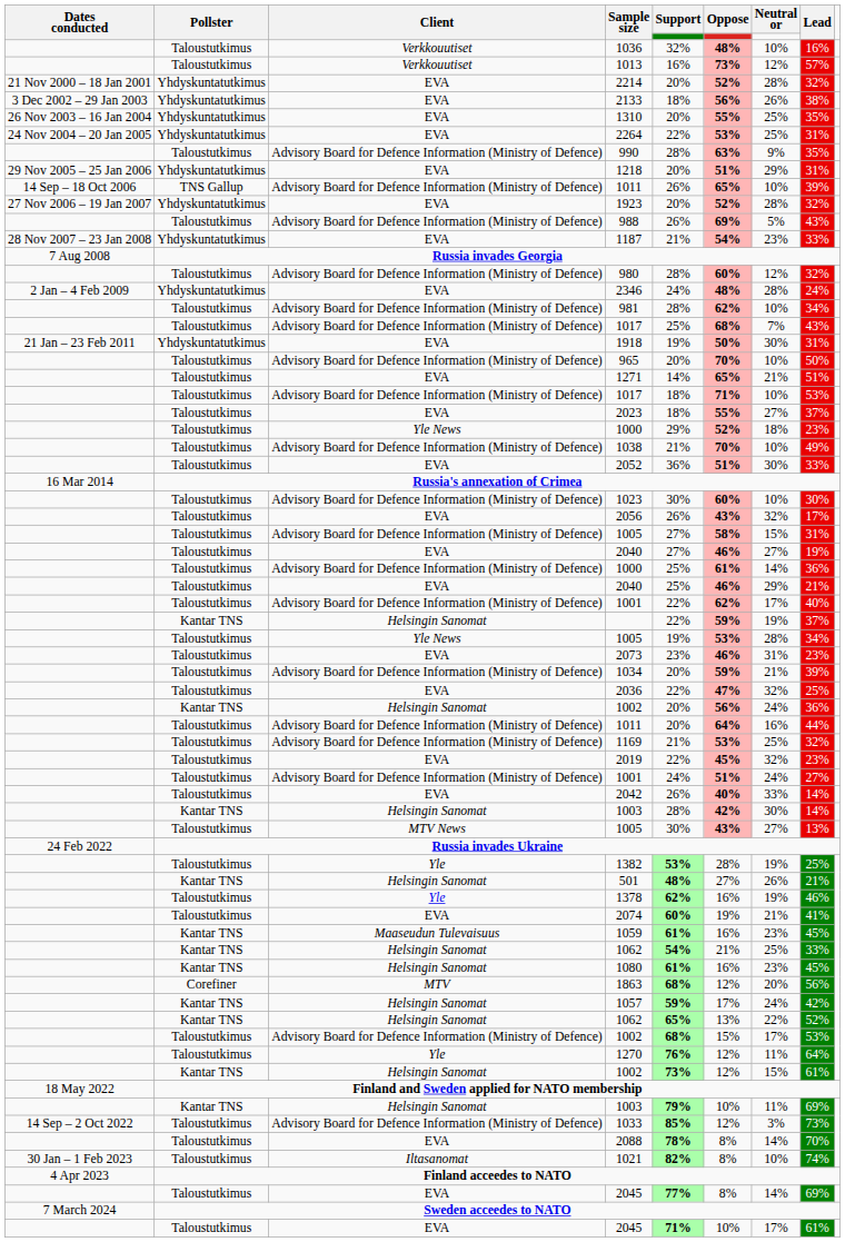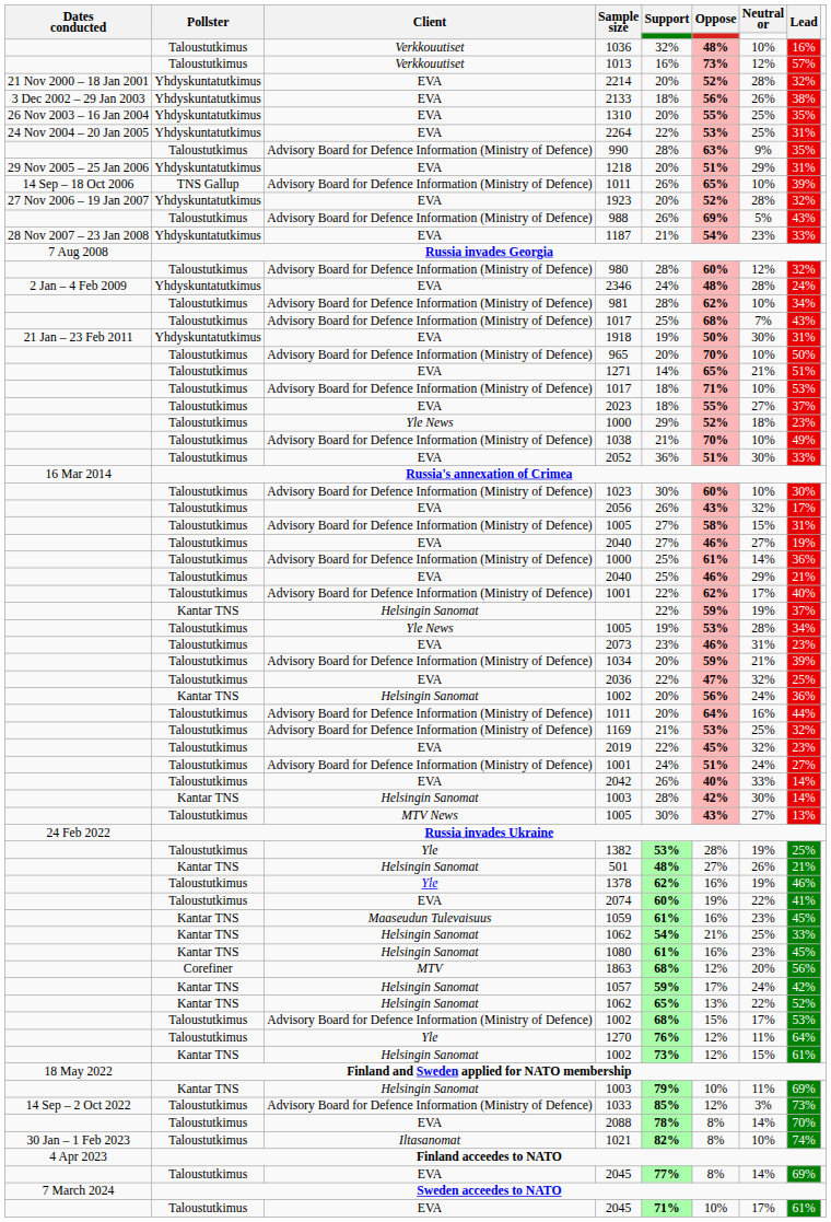 <table class="wikitable sortable mw-datatable mw-collapsible" style="text-align:center;line-height:14px;">
 <tr>
 <th scope="col" rowspan="2">Dates<br>conducted</th>
 <th scope="col" rowspan="2">Pollster</th>
 <th scope="col" rowspan="2">Client</th>
 <th scope="col" rowspan="2" class="unsortable">Sample<br>size</th>
 <th scope="col" data-sort-type="number">Support</th>
 <th scope="col" data-sort-type="number">Oppose</th>
 <th scope="col" data-sort-type="number">Neutral<br>or </th>
 <th scope="col" rowspan="2" data-sort-type="number">Lead</th>
 </tr>
 <tr>
 <th scope="col" data-sort-type="number" style="background:green;"></th>
 <th scope="col" data-sort-type="number" style="background:#dc241f;"></th>
 </tr>
 <tr>
 <td></td>
 <td>Taloustutkimus</td>
 <td><em>Verkkouutiset</em></td>
 <td>1036</td>
 <td>32%</td>
 <td style="background:#ffb6b6;"><strong>48%</strong></td>
 <td>10%</td>
 <td style="background:#e90000; color:white;" data-sort-value="-16%">16%</td>
 <td></td>
 </tr>
 <tr>
 <td></td>
 <td>Taloustutkimus</td>
 <td><em>Verkkouutiset</em></td>
 <td>1013</td>
 <td>16%</td>
 <td style="background:#ffb6b6;"><strong>73%</strong></td>
 <td>12%</td>
 <td style="background:#e90000; color:white;" data-sort-value="-57%">57%</td>
 <td></td>
 </tr>
 <tr>
 <td data-sort-value="2001-01-18">21 Nov 2000 – 18 Jan 2001</td>
 <td>Yhdyskuntatutkimus</td>
 <td>EVA</td>
 <td>2214</td>
 <td>20%</td>
 <td style="background:#ffb6b6;"><strong>52%</strong></td>
 <td>28%</td>
 <td style="background:#e90000; color:white;" data-sort-value="-32%">32%</td>
 <td></td>
 </tr>
 <tr>
 <td data-sort-value="2003-01-29">3 Dec 2002 – 29 Jan 2003</td>
 <td>Yhdyskuntatutkimus</td>
 <td>EVA</td>
 <td>2133</td>
 <td>18%</td>
 <td style="background:#ffb6b6;"><strong>56%</strong></td>
 <td>26%</td>
 <td style="background:#e90000; color:white;" data-sort-value="-38%">38%</td>
 <td></td>
 </tr>
 <tr>
 <td data-sort-value="2004-01-16">26 Nov 2003 – 16 Jan 2004</td>
 <td>Yhdyskuntatutkimus</td>
 <td>EVA</td>
 <td>1310<br></td>
 <td>20%</td>
 <td style="background:#ffb6b6;"><strong>55%</strong></td>
 <td>25%</td>
 <td style="background:#e90000; color:white;" data-sort-value="-35%">35%</td>
 <td></td>
 </tr>
 <tr>
 <td data-sort-value="2005-01-20">24 Nov 2004 – 20 Jan 2005</td>
 <td>Yhdyskuntatutkimus</td>
 <td>EVA</td>
 <td>2264<br></td>
 <td>22%</td>
 <td style="background:#ffb6b6;"><strong>53%</strong></td>
 <td>25%</td>
 <td style="background:#e90000; color:white;" data-sort-value="-31%">31%</td>
 <td></td>
 </tr>
 <tr>
 <td></td>
 <td>Taloustutkimus</td>
 <td>Advisory Board for Defence Information (Ministry of Defence)</td>
 <td>990</td>
 <td>28%</td>
 <td style="background:#ffb6b6;"><strong>63%</strong></td>
 <td>9%</td>
 <td style="background:#e90000; color:white;" data-sort-value="-35%">35%</td>
 <td></td>
 </tr>
 <tr>
 <td data-sort-value="2006-01-25">29 Nov 2005 – 25 Jan 2006</td>
 <td>Yhdyskuntatutkimus</td>
 <td>EVA</td>
 <td>1218<br></td>
 <td>20%</td>
 <td style="background:#ffb6b6;"><strong>51%</strong></td>
 <td>29%</td>
 <td style="background:#e90000; color:white;" data-sort-value="-31%">31%</td>
 <td></td>
 </tr>
 <tr>
 <td data-sort-value="2006-10-18">14 Sep – 18 Oct 2006</td>
 <td>TNS Gallup</td>
 <td>Advisory Board for Defence Information (Ministry of Defence)</td>
 <td>1011</td>
 <td>26%</td>
 <td style="background:#ffb6b6;"><strong>65%</strong></td>
 <td>10%</td>
 <td style="background:#e90000; color:white;" data-sort-value="-39%">39%</td>
 <td></td>
 </tr>
 <tr>
 <td data-sort-value="2007-01-19">27 Nov 2006 – 19 Jan 2007</td>
 <td>Yhdyskuntatutkimus</td>
 <td>EVA</td>
 <td>1923</td>
 <td>20%</td>
 <td style="background:#ffb6b6;"><strong>52%</strong></td>
 <td>28%</td>
 <td style="background:#e90000; color:white;" data-sort-value="-32%">32%</td>
 <td></td>
 </tr>
 <tr>
 <td></td>
 <td>Taloustutkimus</td>
 <td>Advisory Board for Defence Information (Ministry of Defence)</td>
 <td>988</td>
 <td>26%</td>
 <td style="background:#ffb6b6;"><strong>69%</strong></td>
 <td>5%</td>
 <td style="background:#e90000; color:white;" data-sort-value="-43%">43%</td>
 <td></td>
 </tr>
 <tr>
 <td data-sort-value="2008-01-23">28 Nov 2007 – 23 Jan 2008</td>
 <td>Yhdyskuntatutkimus</td>
 <td>EVA</td>
 <td>1187</td>
 <td>21%</td>
 <td style="background:#ffb6b6;"><strong>54%</strong></td>
 <td>23%</td>
 <td style="background:#e90000; color:white;" data-sort-value="-33%">33%</td>
 <td></td>
 </tr>
 <tr>
 <td scope="row">7 Aug 2008</td>
 <td colspan="8"><strong><a href='#'>Russia invades Georgia</a></strong></td>
 </tr>
 <tr>
 <td></td>
 <td>Taloustutkimus</td>
 <td>Advisory Board for Defence Information (Ministry of Defence)</td>
 <td>980</td>
 <td>28%</td>
 <td style="background:#ffb6b6;"><strong>60%</strong></td>
 <td>12%</td>
 <td style="background:#e90000; color:white;" data-sort-value="-32%">32%</td>
 <td></td>
 </tr>
 <tr>
 <td data-sort-value="2009-02-04">2 Jan – 4 Feb 2009</td>
 <td>Yhdyskuntatutkimus</td>
 <td>EVA</td>
 <td>2346</td>
 <td>24%</td>
 <td style="background:#ffb6b6;"><strong>48%</strong></td>
 <td>28%</td>
 <td style="background:#e90000; color:white;" data-sort-value="-24%">24%</td>
 <td></td>
 </tr>
 <tr>
 <td></td>
 <td>Taloustutkimus</td>
 <td>Advisory Board for Defence Information (Ministry of Defence)</td>
 <td>981</td>
 <td>28%</td>
 <td style="background:#ffb6b6;"><strong>62%</strong></td>
 <td>10%</td>
 <td style="background:#e90000; color:white;" data-sort-value="-34%">34%</td>
 <td></td>
 </tr>
 <tr>
 <td></td>
 <td>Taloustutkimus</td>
 <td>Advisory Board for Defence Information (Ministry of Defence)</td>
 <td>1017</td>
 <td>25%</td>
 <td style="background:#ffb6b6;"><strong>68%</strong></td>
 <td>7%</td>
 <td style="background:#e90000; color:white;" data-sort-value="-43%">43%</td>
 <td></td>
 </tr>
 <tr>
 <td data-sort-value="2011-02-23">21 Jan – 23 Feb 2011</td>
 <td>Yhdyskuntatutkimus</td>
 <td>EVA</td>
 <td>1918</td>
 <td>19%</td>
 <td style="background:#ffb6b6;"><strong>50%</strong></td>
 <td>30%</td>
 <td style="background:#e90000; color:white;" data-sort-value="-31%">31%</td>
 <td></td>
 </tr>
 <tr>
 <td></td>
 <td>Taloustutkimus</td>
 <td>Advisory Board for Defence Information (Ministry of Defence)</td>
 <td>965</td>
 <td>20%</td>
 <td style="background:#ffb6b6;"><strong>70%</strong></td>
 <td>10%</td>
 <td style="background:#e90000; color:white;" data-sort-value="-50%">50%</td>
 <td></td>
 </tr>
 <tr>
 <td></td>
 <td>Taloustutkimus</td>
 <td>EVA</td>
 <td>1271</td>
 <td>14%</td>
 <td style="background:#ffb6b6;"><strong>65%</strong></td>
 <td>21%</td>
 <td style="background:#e90000; color:white;" data-sort-value="-51%">51%</td>
 <td></td>
 </tr>
 <tr>
 <td></td>
 <td>Taloustutkimus</td>
 <td>Advisory Board for Defence Information (Ministry of Defence)</td>
 <td>1017</td>
 <td>18%</td>
 <td style="background:#ffb6b6;"><strong>71%</strong></td>
 <td>10%</td>
 <td style="background:#e90000; color:white;" data-sort-value="-53%">53%</td>
 <td></td>
 </tr>
 <tr>
 <td></td>
 <td>Taloustutkimus</td>
 <td>EVA</td>
 <td>2023</td>
 <td>18%</td>
 <td style="background:#ffb6b6;"><strong>55%</strong></td>
 <td>27%</td>
 <td style="background:#e90000; color:white;" data-sort-value="-37%">37%</td>
 <td></td>
 </tr>
 <tr>
 <td></td>
 <td>Taloustutkimus</td>
 <td><em>Yle News</em></td>
 <td>1000</td>
 <td>29%</td>
 <td style="background:#ffb6b6;"><strong>52%</strong></td>
 <td>18%</td>
 <td style="background:#e90000; color:white;" data-sort-value="-23%">23%</td>
 <td></td>
 </tr>
 <tr>
 <td></td>
 <td>Taloustutkimus</td>
 <td>Advisory Board for Defence Information (Ministry of Defence)</td>
 <td>1038</td>
 <td>21%</td>
 <td style="background:#ffb6b6;"><strong>70%</strong></td>
 <td>10%</td>
 <td style="background:#e90000; color:white;" data-sort-value="-49%">49%</td>
 <td></td>
 </tr>
 <tr>
 <td></td>
 <td>Taloustutkimus</td>
 <td>EVA</td>
 <td>2052</td>
 <td>36%</td>
 <td style="background:#ffb6b6;"><strong>51%</strong></td>
 <td>30%</td>
 <td style="background:#e90000; color:white;" data-sort-value="-33%">33%</td>
 <td></td>
 </tr>
 <tr>
 <td scope="row">16 Mar 2014</td>
 <td colspan="8"><strong><a href='#'>Russia's annexation of Crimea</a></strong></td>
 </tr>
 <tr>
 <td></td>
 <td>Taloustutkimus</td>
 <td>Advisory Board for Defence Information (Ministry of Defence)</td>
 <td>1023</td>
 <td>30%</td>
 <td style="background:#ffb6b6;"><strong>60%</strong></td>
 <td>10%</td>
 <td style="background:#e90000; color:white;" data-sort-value="-30%">30%</td>
 <td></td>
 </tr>
 <tr>
 <td></td>
 <td>Taloustutkimus</td>
 <td>EVA</td>
 <td>2056</td>
 <td>26%</td>
 <td style="background:#ffb6b6;"><strong>43%</strong></td>
 <td>32%</td>
 <td style="background:#e90000; color:white;" data-sort-value="-17%">17%</td>
 <td></td>
 </tr>
 <tr>
 <td></td>
 <td>Taloustutkimus</td>
 <td>Advisory Board for Defence Information (Ministry of Defence)</td>
 <td>1005</td>
 <td>27%</td>
 <td style="background:#ffb6b6;"><strong>58%</strong></td>
 <td>15%</td>
 <td style="background:#e90000; color:white;" data-sort-value="-31%">31%</td>
 <td></td>
 </tr>
 <tr>
 <td></td>
 <td>Taloustutkimus</td>
 <td>EVA</td>
 <td>2040</td>
 <td>27%</td>
 <td style="background:#ffb6b6;"><strong>46%</strong></td>
 <td>27%</td>
 <td style="background:#e90000; color:white;" data-sort-value="-19%">19%</td>
 <td></td>
 </tr>
 <tr>
 <td></td>
 <td>Taloustutkimus</td>
 <td>Advisory Board for Defence Information (Ministry of Defence)</td>
 <td>1000</td>
 <td>25%</td>
 <td style="background:#ffb6b6;"><strong>61%</strong></td>
 <td>14%</td>
 <td style="background:#e90000; color:white;" data-sort-value="-36%">36%</td>
 <td></td>
 </tr>
 <tr>
 <td></td>
 <td>Taloustutkimus</td>
 <td>EVA</td>
 <td>2040</td>
 <td>25%</td>
 <td style="background:#ffb6b6;"><strong>46%</strong></td>
 <td>29%</td>
 <td style="background:#e90000; color:white;" data-sort-value="-21%">21%</td>
 <td></td>
 </tr>
 <tr>
 <td></td>
 <td>Taloustutkimus</td>
 <td>Advisory Board for Defence Information (Ministry of Defence)</td>
 <td>1001</td>
 <td>22%</td>
 <td style="background:#ffb6b6;"><strong>62%</strong></td>
 <td>17%</td>
 <td style="background:#e90000; color:white;" data-sort-value="-40%">40%</td>
 <td></td>
 </tr>
 <tr>
 <td></td>
 <td>Kantar TNS</td>
 <td><em>Helsingin Sanomat</em></td>
 <td></td>
 <td>22%</td>
 <td style="background:#ffb6b6;"><strong>59%</strong></td>
 <td>19%</td>
 <td style="background:#e90000; color:white;" data-sort-value="-37%">37%</td>
 <td></td>
 </tr>
 <tr>
 <td></td>
 <td>Taloustutkimus</td>
 <td><em>Yle News</em></td>
 <td>1005</td>
 <td>19%</td>
 <td style="background:#ffb6b6;"><strong>53%</strong></td>
 <td>28%</td>
 <td style="background:#e90000; color:white;" data-sort-value="-34%">34%</td>
 <td></td>
 </tr>
 <tr>
 <td></td>
 <td>Taloustutkimus</td>
 <td>EVA</td>
 <td>2073</td>
 <td>23%</td>
 <td style="background:#ffb6b6;"><strong>46%</strong></td>
 <td>31%</td>
 <td style="background:#e90000; color:white;" data-sort-value="-23%">23%</td>
 <td></td>
 </tr>
 <tr>
 <td></td>
 <td>Taloustutkimus</td>
 <td>Advisory Board for Defence Information (Ministry of Defence)</td>
 <td>1034</td>
 <td>20%</td>
 <td style="background:#ffb6b6;"><strong>59%</strong></td>
 <td>21%</td>
 <td style="background:#e90000; color:white;" data-sort-value="-39%">39%</td>
 <td></td>
 </tr>
 <tr>
 <td></td>
 <td>Taloustutkimus</td>
 <td>EVA</td>
 <td>2036</td>
 <td>22%</td>
 <td style="background:#ffb6b6;"><strong>47%</strong></td>
 <td>32%</td>
 <td style="background:#e90000; color:white;" data-sort-value="-25%">25%</td>
 <td></td>
 </tr>
 <tr>
 <td></td>
 <td>Kantar TNS</td>
 <td><em>Helsingin Sanomat</em></td>
 <td>1002</td>
 <td>20%</td>
 <td style="background:#ffb6b6;"><strong>56%</strong></td>
 <td>24%</td>
 <td style="background:#e90000; color:white;" data-sort-value="-36%">36%</td>
 <td></td>
 </tr>
 <tr>
 <td></td>
 <td>Taloustutkimus</td>
 <td>Advisory Board for Defence Information (Ministry of Defence)</td>
 <td>1011</td>
 <td>20%</td>
 <td style="background:#ffb6b6;"><strong>64%</strong></td>
 <td>16%</td>
 <td style="background:#e90000; color:white;" data-sort-value="-44%">44%</td>
 <td></td>
 </tr>
 <tr>
 <td></td>
 <td>Taloustutkimus</td>
 <td>Advisory Board for Defence Information (Ministry of Defence)</td>
 <td>1169</td>
 <td>21%</td>
 <td style="background:#ffb6b6;"><strong>53%</strong></td>
 <td>25%</td>
 <td style="background:#e90000; color:white;" data-sort-value="-32%">32%</td>
 <td></td>
 </tr>
 <tr>
 <td></td>
 <td>Taloustutkimus</td>
 <td>EVA</td>
 <td>2019</td>
 <td>22%</td>
 <td style="background:#ffb6b6;"><strong>45%</strong></td>
 <td>32%</td>
 <td style="background:#e90000; color:white;" data-sort-value="-23%">23%</td>
 <td></td>
 </tr>
 <tr>
 <td></td>
 <td>Taloustutkimus</td>
 <td>Advisory Board for Defence Information (Ministry of Defence)</td>
 <td>1001</td>
 <td>24%</td>
 <td style="background:#ffb6b6;"><strong>51%</strong></td>
 <td>24%</td>
 <td style="background:#e90000; color:white;" data-sort-value="-27%">27%</td>
 <td></td>
 </tr>
 <tr>
 <td></td>
 <td>Taloustutkimus</td>
 <td>EVA</td>
 <td>2042</td>
 <td>26%</td>
 <td style="background:#ffb6b6;"><strong>40%</strong></td>
 <td>33%</td>
 <td style="background:#e90000; color:white;" data-sort-value="-14%">14%</td>
 <td></td>
 </tr>
 <tr>
 <td></td>
 <td>Kantar TNS</td>
 <td><em>Helsingin Sanomat</em></td>
 <td>1003</td>
 <td>28%</td>
 <td style="background:#ffb6b6;"><strong>42%</strong></td>
 <td>30%</td>
 <td style="background:#e90000; color:white;" data-sort-value="-14%">14%</td>
 <td></td>
 </tr>
 <tr>
 <td></td>
 <td>Taloustutkimus</td>
 <td><em>MTV News</em></td>
 <td>1005</td>
 <td>30%</td>
 <td style="background:#ffb6b6"><strong>43%</strong></td>
 <td>27%</td>
 <td style="background:#e90000; color:white;" data-sort-value="-13%">13%</td>
 <td></td>
 </tr>
 <tr>
 <td scope="row">24 Feb 2022</td>
 <td colspan="8"><strong><a href='#'>Russia invades Ukraine</a></strong></td>
 </tr>
 <tr>
 <td></td>
 <td>Taloustutkimus</td>
 <td><em>Yle</em></td>
 <td>1382</td>
 <td style="background:#aaffaa"><strong>53%</strong></td>
 <td>28%</td>
 <td>19%</td>
 <td style="background:green;color:#FFFFFF;" data-sort-value="25%">25%</td>
 </tr>
 <tr>
 <td></td>
 <td>Kantar TNS</td>
 <td><em>Helsingin Sanomat</em></td>
 <td>501</td>
 <td style="background:#aaffaa;"><strong>48%</strong></td>
 <td>27%</td>
 <td>26%</td>
 <td style="background:green;color:#FFFFFF;" data-sort-value="21%">21%</td>
 </tr>
 <tr>
 <td></td>
 <td>Taloustutkimus</td>
 <td><em><a href='#'>Yle</a></em></td>
 <td>1378</td>
 <td style="background:#aaffaa"><strong>62%</strong></td>
 <td>16%</td>
 <td>19%</td>
 <td style="background:green;color:#FFFFFF;" data-sort-value="46%">46%</td>
 </tr>
 <tr>
 <td></td>
 <td>Taloustutkimus</td>
 <td>EVA</td>
 <td>2074</td>
 <td style="background:#aaffaa;"><strong>60%</strong></td>
 <td>19%</td>
-<td>21%</td>
+<td>22%</td>
 <td style="background:green;color:#FFFFFF;" data-sort-value="41%">41%</td>
 </tr>
 <tr>
 <td></td>
 <td>Kantar TNS</td>
 <td><em>Maaseudun Tulevaisuus</em></td>
 <td>1059</td>
 <td style="background:#aaffaa;" data-sort-value="61.17%"><strong>61%</strong></td>
 <td data-sort-value="15.95%">16%</td>
 <td data-sort-value="22.88%">23%</td>
 <td style="background:green;color:#FFFFFF;" data-sort-value="45.22%">45%</td>
 </tr>
 <tr>
 <td></td>
 <td>Kantar TNS</td>
 <td><em>Helsingin Sanomat</em></td>
 <td>1062</td>
 <td style="background:#aaffaa;"><strong>54%</strong></td>
 <td>21%</td>
 <td>25%</td>
 <td style="background:green;color:#FFFFFF;" data-sort-value="33%">33%</td>
 </tr>
 <tr>
 <td></td>
 <td>Kantar TNS</td>
 <td><em>Helsingin Sanomat</em></td>
 <td>1080</td>
 <td style="background:#aaffaa;"><strong>61%</strong></td>
 <td>16%</td>
 <td>23%</td>
 <td style="background:green;color:#FFFFFF;" data-sort-value="45%">45%</td>
 </tr>
 <tr>
 <td></td>
 <td>Corefiner</td>
 <td><em>MTV</em></td>
 <td>1863</td>
 <td style="background:#aaffaa;"><strong>68%</strong></td>
 <td>12%</td>
 <td>20%</td>
 <td style="background:green;color:#FFFFFF;" data-sort-value="56%">56%</td>
 </tr>
 <tr>
 <td></td>
 <td>Kantar TNS</td>
 <td><em>Helsingin Sanomat</em></td>
 <td>1057</td>
 <td style="background:#aaffaa;"><strong>59%</strong></td>
 <td>17%</td>
 <td>24%</td>
 <td style="background:green;color:#FFFFFF;" data-sort-value="42%">42%</td>
 </tr>
 <tr>
 <td></td>
 <td>Kantar TNS</td>
 <td><em>Helsingin Sanomat</em></td>
 <td>1062</td>
 <td style="background:#aaffaa;"><strong>65%</strong></td>
 <td>13%</td>
 <td>22%</td>
 <td style="background:green;color:#FFFFFF;" data-sort-value="52%">52%</td>
 </tr>
 <tr>
 <td></td>
 <td>Taloustutkimus</td>
 <td>Advisory Board for Defence Information (Ministry of Defence)</td>
 <td>1002</td>
 <td style="background:#aaffaa;"><strong>68%</strong></td>
 <td>15%</td>
 <td>17%</td>
 <td style="background:green; color:white;" data-sort-value="53%">53%</td>
 </tr>
 <tr>
 <td></td>
 <td>Taloustutkimus</td>
 <td><em>Yle</em></td>
 <td>1270</td>
 <td style="background:#aaffaa;"><strong>76%</strong></td>
 <td>12%</td>
 <td>11%</td>
 <td style="background:green;color:#FFFFFF;" data-sort-value="64%">64%</td>
 </tr>
 <tr>
 <td></td>
 <td>Kantar TNS</td>
 <td><em>Helsingin Sanomat</em></td>
 <td>1002</td>
 <td style="background:#aaffaa;"><strong>73%</strong></td>
 <td>12%</td>
 <td>15%</td>
 <td style="background:green;color:#FFFFFF;" data-sort-value="61%">61%</td>
 </tr>
 <tr>
 <td scope="row">18 May 2022</td>
 <td colspan="8"><strong>Finland and <a href='#'>Sweden</a> applied for NATO membership</strong></td>
 </tr>
 <tr>
 <td></td>
 <td>Kantar TNS</td>
 <td><em>Helsingin Sanomat</em></td>
 <td>1003</td>
 <td style="background:#aaffaa;"><strong>79%</strong></td>
 <td>10%</td>
 <td>11%</td>
 <td style="background:green;color:#FFFFFF;" data-sort-value="69%">69%</td>
 </tr>
 <tr>
 <td scope="row" data-sort-value="2022-10-02">14 Sep – 2 Oct 2022</td>
 <td>Taloustutkimus</td>
 <td>Advisory Board for Defence Information (Ministry of Defence)</td>
 <td>1033</td>
 <td style="background:#aaffaa;"><strong>85%</strong></td>
 <td>12%</td>
 <td>3%</td>
 <td style="background:green;color:#FFFFFF;" data-sort-value="73%">73%</td>
 </tr>
 <tr>
 <td></td>
 <td>Taloustutkimus</td>
 <td>EVA</td>
 <td>2088</td>
 <td style="background:#aaffaa;"><strong>78%</strong></td>
 <td>8%</td>
 <td>14%</td>
 <td style="background:green;color:#FFFFFF;" data-sort-value="70%">70%</td>
 </tr>
 <tr>
 <td scope="row" data-sort-value="2023-02-01">30 Jan – 1 Feb 2023</td>
 <td>Taloustutkimus</td>
 <td><em>Iltasanomat</em></td>
 <td>1021</td>
 <td style="background:#aaffaa;"><strong>82%</strong></td>
 <td>8%</td>
 <td>10%</td>
 <td style="background:green;color:#FFFFFF;" data-sort-value="74%">74%</td>
 </tr>
 <tr>
 <td>4 Apr 2023</td>
 <td colspan="8"><strong>Finland acceedes to NATO</strong></td>
 </tr>
 <tr>
 <td></td>
 <td>Taloustutkimus</td>
 <td>EVA</td>
 <td>2045</td>
 <td style="background:#aaffaa;"><strong>77%</strong></td>
 <td>8%</td>
 <td>14%</td>
 <td style="background:green;color:#FFFFFF;" data-sort-value="69%">69%</td>
 </tr>
 <tr>
 <td>7 March 2024</td>
 <td colspan="8"><strong><a href='#'>Sweden acceedes to NATO</a></strong></td>
 </tr>
 <tr>
 <td></td>
 <td>Taloustutkimus</td>
 <td>EVA</td>
 <td>2045</td>
 <td style="background:#aaffaa;"><strong>71%</strong></td>
 <td>10%</td>
 <td>17%</td>
 <td style="background:green;color:#FFFFFF;" data-sort-value="61%">61%</td>
 </tr>
 </table>
